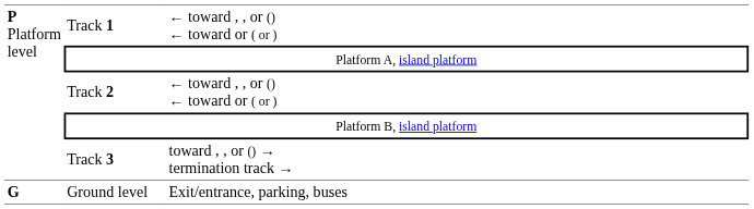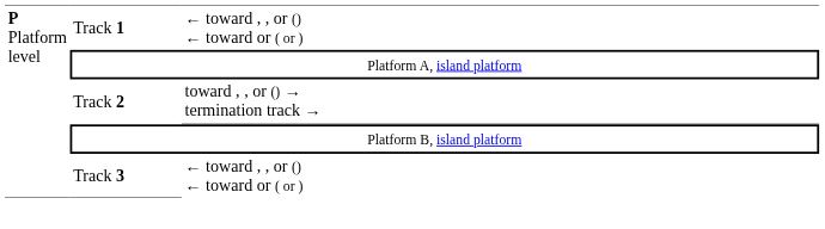 <table border=0 cellspacing=0 cellpadding=3>
 <tr>
 <td style="border-top:solid 1px gray;border-bottom:solid 1px gray;" width=50 rowspan=5 valign=top><strong>P</strong><br>Platform level</td>
 <td style="border-top:solid 1px gray" width=100>Track <strong>1</strong></td>
 <td style="border-top:solid 1px gray" width=600>←  toward , , or  <small>()</small><br>←  toward  or  <small>( or )</small></td>
 </tr>
 <tr>
 <td style="border-top:solid 2px black;border-right:solid 2px black;border-left:solid 2px black;border-bottom:solid 2px black;text-align:center;" colspan=2><small>Platform A, <a href='#'>island platform</a></small> </td>
 </tr>
 <tr>
 <td>Track <strong>2</strong></td>
-<td>←  toward , , or  <small>()</small><br>←  toward  or  <small>( or )</small></td>
+<td style="border-bottom:solid 1px gray">  toward , , or  <small>()</small> →<br>  termination track →</td>
 </tr>
 <tr>
 <td style="border-bottom:solid 2px black;border-top:solid 2px black;border-right:solid 2px black;border-left:solid 2px black;text-align:center;" colspan=2><small>Platform B, <a href='#'>island platform</a></small> </td>
 </tr>
 <tr>
 <td style="border-bottom:solid 1px gray">Track <strong>3</strong></td>
-<td style="border-bottom:solid 1px gray">  toward , , or  <small>()</small> →<br>  termination track →</td>
-</tr>
-<tr>
-<td style="border-bottom:solid 1px gray;"><strong>G</strong></td>
-<td style="border-bottom:solid 1px gray;">Ground level</td>
-<td style="border-bottom:solid 1px gray;">Exit/entrance, parking, buses</td>
+<td>←  toward , , or  <small>()</small><br>←  toward  or  <small>( or )</small></td>
 </tr>
 </table>
